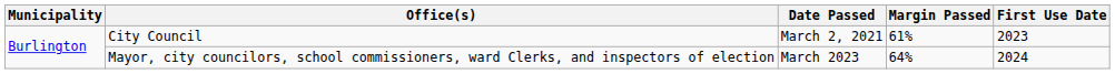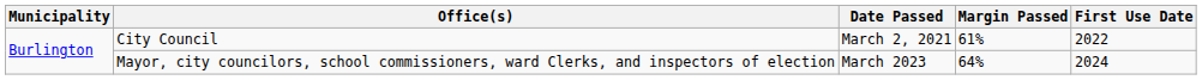 <table class="wikitable">
 <tr>
 <th>Municipality</th>
 <th>Office(s)</th>
 <th>Date Passed</th>
 <th>Margin Passed</th>
 <th>First Use Date</th>
 </tr>
 <tr>
 <td rowspan=2><a href='#'>Burlington</a></td>
 <td>City Council</td>
 <td>March 2, 2021</td>
 <td>61%</td>
-<td>2023</td>
+<td>2022</td>
 </tr>
 <tr>
 <td>Mayor, city councilors, school commissioners, ward Clerks, and inspectors of election</td>
 <td>March 2023</td>
 <td>64%</td>
 <td>2024</td>
 </tr>
 </table>
